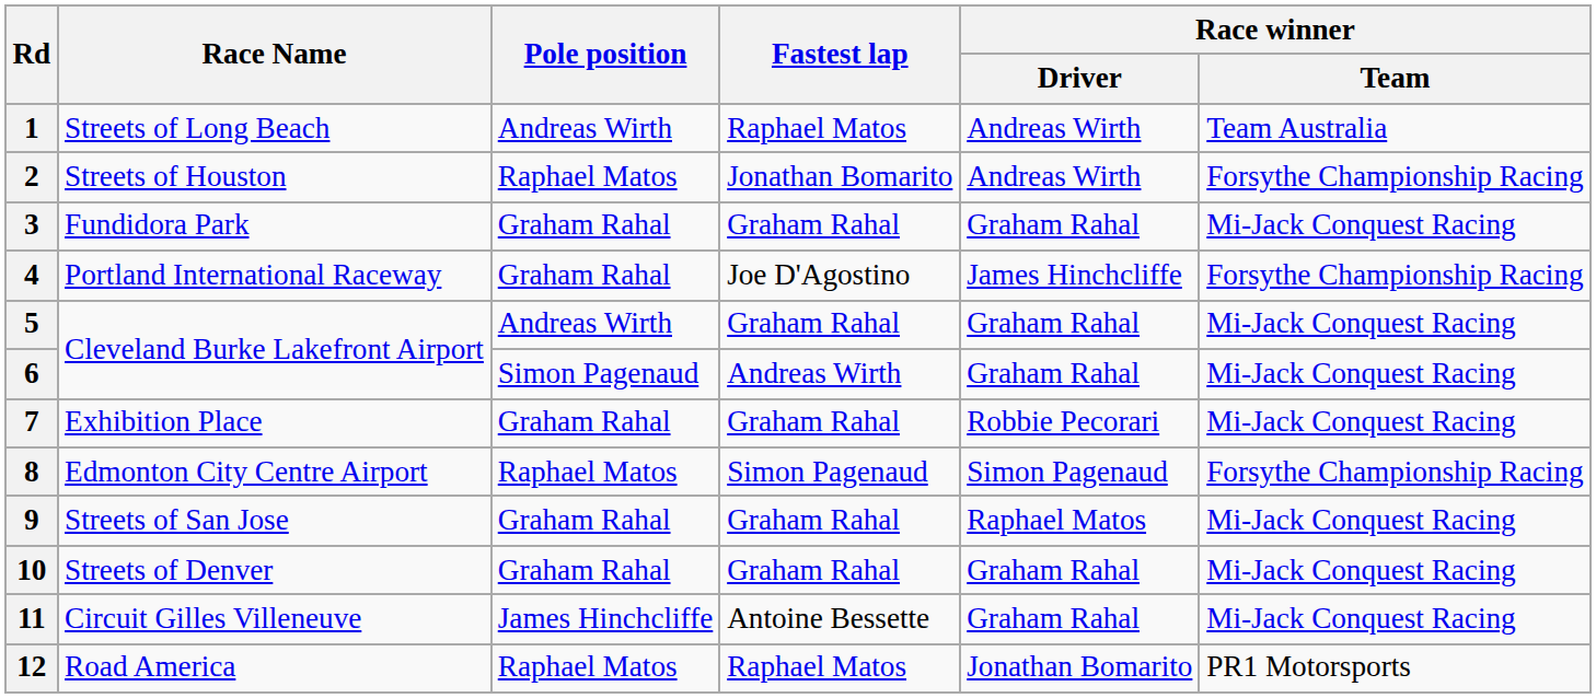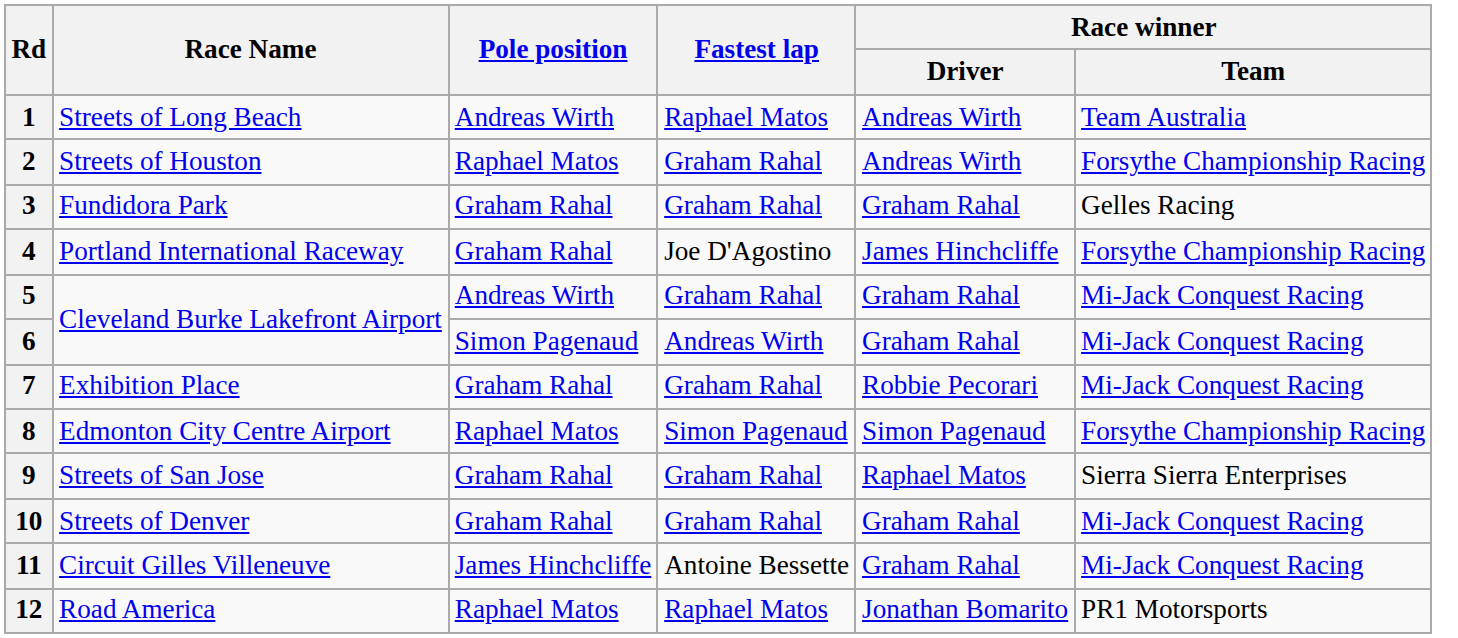 <table class="wikitable" style="font-size: 85%;">
 <tr>
 <th rowspan="2">Rd</th>
 <th rowspan="2">Race Name</th>
 <th rowspan="2"><a href='#'>Pole position</a></th>
 <th rowspan="2"><a href='#'>Fastest lap</a></th>
 <th colspan="2">Race winner</th>
 </tr>
 <tr>
 <th>Driver</th>
 <th>Team</th>
 </tr>
 <tr>
 <th>1</th>
 <td><a href='#'>Streets of Long Beach</a></td>
 <td> <a href='#'>Andreas Wirth</a></td>
 <td> <a href='#'>Raphael Matos</a></td>
 <td> <a href='#'>Andreas Wirth</a></td>
 <td> <a href='#'>Team Australia</a></td>
 </tr>
 <tr>
 <th>2</th>
 <td><a href='#'>Streets of Houston</a></td>
 <td> <a href='#'>Raphael Matos</a></td>
-<td> <a href='#'>Jonathan Bomarito</a></td>
+<td> <a href='#'>Graham Rahal</a></td>
 <td> <a href='#'>Andreas Wirth</a></td>
 <td> <a href='#'>Forsythe Championship Racing</a></td>
 </tr>
 <tr>
 <th>3</th>
 <td><a href='#'>Fundidora Park</a></td>
 <td> <a href='#'>Graham Rahal</a></td>
 <td> <a href='#'>Graham Rahal</a></td>
 <td> <a href='#'>Graham Rahal</a></td>
-<td> <a href='#'>Mi-Jack Conquest Racing</a></td>
+<td> Gelles Racing</td>
 </tr>
 <tr>
 <th>4</th>
 <td><a href='#'>Portland International Raceway</a></td>
 <td> <a href='#'>Graham Rahal</a></td>
 <td> Joe D'Agostino</td>
 <td> <a href='#'>James Hinchcliffe</a></td>
 <td> <a href='#'>Forsythe Championship Racing</a></td>
 </tr>
 <tr>
 <th>5</th>
 <td rowspan="2"><a href='#'>Cleveland Burke Lakefront Airport</a></td>
 <td> <a href='#'>Andreas Wirth</a></td>
 <td> <a href='#'>Graham Rahal</a></td>
 <td> <a href='#'>Graham Rahal</a></td>
 <td> <a href='#'>Mi-Jack Conquest Racing</a></td>
 </tr>
 <tr>
 <th>6</th>
 <td> <a href='#'>Simon Pagenaud</a></td>
 <td> <a href='#'>Andreas Wirth</a></td>
 <td> <a href='#'>Graham Rahal</a></td>
 <td> <a href='#'>Mi-Jack Conquest Racing</a></td>
 </tr>
 <tr>
 <th>7</th>
 <td><a href='#'>Exhibition Place</a></td>
 <td> <a href='#'>Graham Rahal</a></td>
 <td> <a href='#'>Graham Rahal</a></td>
 <td> <a href='#'>Robbie Pecorari</a></td>
 <td> <a href='#'>Mi-Jack Conquest Racing</a></td>
 </tr>
 <tr>
 <th>8</th>
 <td><a href='#'>Edmonton City Centre Airport</a></td>
 <td> <a href='#'>Raphael Matos</a></td>
 <td> <a href='#'>Simon Pagenaud</a></td>
 <td> <a href='#'>Simon Pagenaud</a></td>
 <td> <a href='#'>Forsythe Championship Racing</a></td>
 </tr>
 <tr>
 <th>9</th>
 <td><a href='#'>Streets of San Jose</a></td>
 <td> <a href='#'>Graham Rahal</a></td>
 <td> <a href='#'>Graham Rahal</a></td>
 <td> <a href='#'>Raphael Matos</a></td>
-<td> <a href='#'>Mi-Jack Conquest Racing</a></td>
+<td> Sierra Sierra Enterprises</td>
 </tr>
 <tr>
 <th>10</th>
 <td><a href='#'>Streets of Denver</a></td>
 <td> <a href='#'>Graham Rahal</a></td>
 <td> <a href='#'>Graham Rahal</a></td>
 <td> <a href='#'>Graham Rahal</a></td>
 <td> <a href='#'>Mi-Jack Conquest Racing</a></td>
 </tr>
 <tr>
 <th>11</th>
 <td><a href='#'>Circuit Gilles Villeneuve</a></td>
 <td> <a href='#'>James Hinchcliffe</a></td>
 <td> Antoine Bessette</td>
 <td> <a href='#'>Graham Rahal</a></td>
 <td> <a href='#'>Mi-Jack Conquest Racing</a></td>
 </tr>
 <tr>
 <th>12</th>
 <td><a href='#'>Road America</a></td>
 <td> <a href='#'>Raphael Matos</a></td>
 <td> <a href='#'>Raphael Matos</a></td>
 <td> <a href='#'>Jonathan Bomarito</a></td>
 <td> PR1 Motorsports</td>
 </tr>
 </table>
